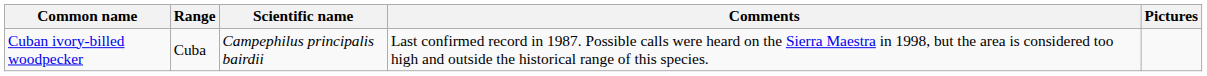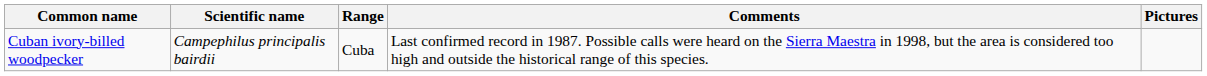 <table class="wikitable sortable">
 <tr>
 <th>Common name</th>
+<th>Scientific name</th>
 <th>Range</th>
-<th>Scientific name</th>
 <th class="unsortable">Comments</th>
 <th>Pictures</th>
 </tr>
 <tr>
 <td><a href='#'>Cuban ivory-billed woodpecker</a></td>
+<td><em>Campephilus principalis bairdii</em></td>
 <td>Cuba</td>
-<td><em>Campephilus principalis bairdii</em></td>
 <td>Last confirmed record in 1987. Possible calls were heard on the <a href='#'>Sierra Maestra</a> in 1998, but the area is considered too high and outside the historical range of this species.</td>
 <td></td>
 </tr>
 </table>
